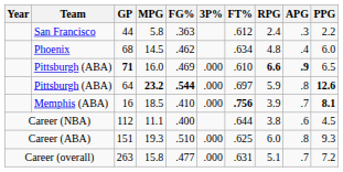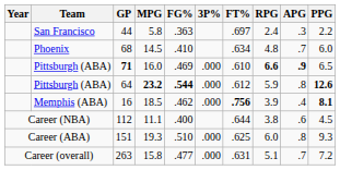 <table class="wikitable sortable" style="font-size:95%; text-align:right;">
 <tr>
 <th>Year</th>
 <th>Team</th>
 <th>GP</th>
 <th>MPG</th>
 <th>FG%</th>
 <th>3P%</th>
 <th>FT%</th>
 <th>RPG</th>
 <th>APG</th>
 <th>PPG</th>
 </tr>
 <tr>
 <td style="text-align:left;"></td>
 <td style="text-align:left;"><a href='#'>San Francisco</a></td>
 <td>44</td>
 <td>5.8</td>
 <td>.363</td>
 <td></td>
-<td>.612</td>
+<td>.697</td>
 <td>2.4</td>
 <td>.3</td>
 <td>2.2</td>
 </tr>
 <tr>
 <td style="text-align:left;"></td>
 <td style="text-align:left;"><a href='#'>Phoenix</a></td>
 <td>68</td>
 <td>14.5</td>
-<td>.462</td>
+<td>.410</td>
 <td></td>
 <td>.634</td>
 <td>4.8</td>
-<td>.4</td>
+<td>.7</td>
 <td>6.0</td>
 </tr>
 <tr>
 <td style="text-align:left;"></td>
 <td style="text-align:left;"><a href='#'>Pittsburgh</a> (ABA)</td>
 <td><strong>71</strong></td>
 <td>16.0</td>
 <td>.469</td>
 <td>.000</td>
 <td>.610</td>
 <td><strong>6.6</strong></td>
 <td><strong>.9</strong></td>
 <td>6.5</td>
 </tr>
 <tr>
 <td style="text-align:left;"></td>
 <td style="text-align:left;"><a href='#'>Pittsburgh</a> (ABA)</td>
 <td>64</td>
 <td><strong>23.2</strong></td>
 <td><strong>.544</strong></td>
 <td>.000</td>
-<td>.697</td>
+<td>.612</td>
 <td>5.9</td>
 <td>.8</td>
 <td><strong>12.6</strong></td>
 </tr>
 <tr>
 <td style="text-align:left;"></td>
 <td style="text-align:left;"><a href='#'>Memphis</a> (ABA)</td>
 <td>16</td>
 <td>18.5</td>
-<td>.410</td>
+<td>.462</td>
 <td>.000</td>
 <td><strong>.756</strong></td>
 <td>3.9</td>
-<td>.7</td>
+<td>.4</td>
 <td><strong>8.1</strong></td>
 </tr>
 <tr class="sortbottom">
 <td colspan="2" style="text-align:center;">Career (NBA)</td>
 <td>112</td>
 <td>11.1</td>
 <td>.400</td>
 <td></td>
 <td>.644</td>
 <td>3.8</td>
 <td>.6</td>
 <td>4.5</td>
 </tr>
 <tr class="sortbottom">
 <td colspan="2" style="text-align:center;">Career (ABA)</td>
 <td>151</td>
 <td>19.3</td>
 <td>.510</td>
 <td>.000</td>
 <td>.625</td>
 <td>6.0</td>
 <td>.8</td>
 <td>9.3</td>
 </tr>
 <tr class="sortbottom">
 <td colspan="2" style="text-align:center;">Career (overall)</td>
 <td>263</td>
 <td>15.8</td>
 <td>.477</td>
 <td>.000</td>
 <td>.631</td>
 <td>5.1</td>
 <td>.7</td>
 <td>7.2</td>
 </tr>
 </table>
